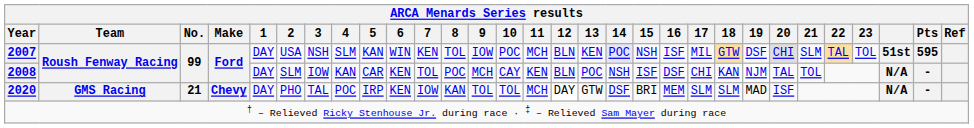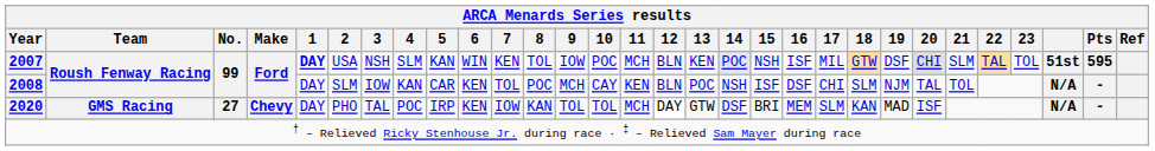 <table class="wikitable" style="text-align:center; font-size:75%">
 <tr>
 <th colspan=30><a href='#'>ARCA Menards Series</a> results</th>
 </tr>
 <tr>
 <th>Year</th>
 <th>Team</th>
 <th>No.</th>
 <th>Make</th>
 <th>1</th>
 <th>2</th>
 <th>3</th>
 <th>4</th>
 <th>5</th>
 <th>6</th>
 <th>7</th>
 <th>8</th>
 <th>9</th>
 <th>10</th>
 <th>11</th>
 <th>12</th>
 <th>13</th>
 <th>14</th>
 <th>15</th>
 <th>16</th>
 <th>17</th>
 <th>18</th>
 <th>19</th>
 <th>20</th>
 <th>21</th>
 <th>22</th>
 <th>23</th>
 <th></th>
 <th>Pts</th>
 <th>Ref</th>
 </tr>
 <tr>
 <th><a href='#'>2007</a></th>
 <th rowspan=2 nowrap><a href='#'>Roush Fenway Racing</a></th>
 <th rowspan=2>99</th>
 <th rowspan=2><a href='#'>Ford</a></th>
-<td><a href='#'>DAY</a></td>
+<td><strong><a href='#'>DAY</a></strong></td>
 <td><a href='#'>USA</a></td>
 <td><a href='#'>NSH</a></td>
 <td><a href='#'>SLM</a></td>
 <td><a href='#'>KAN</a></td>
 <td><a href='#'>WIN</a></td>
 <td><a href='#'>KEN</a></td>
 <td><a href='#'>TOL</a></td>
 <td><a href='#'>IOW</a></td>
 <td><a href='#'>POC</a></td>
 <td><a href='#'>MCH</a></td>
 <td><a href='#'>BLN</a></td>
 <td><a href='#'>KEN</a></td>
 <td style="background: lavender;"><a href='#'>POC</a></td>
 <td><a href='#'>NSH</a></td>
 <td><a href='#'>ISF</a></td>
 <td><a href='#'>MIL</a></td>
 <td style="background:#FFDF9F;"><a href='#'>GTW</a><br></td>
 <td><a href='#'>DSF</a></td>
 <td style="background:#DFDFDF;"><a href='#'>CHI</a><br></td>
 <td><a href='#'>SLM</a></td>
 <td style="background:#FFDF9F;"><a href='#'>TAL</a><br></td>
 <td><a href='#'>TOL</a></td>
 <th>51st</th>
 <th>595</th>
 <th></th>
 </tr>
 <tr>
 <th><a href='#'>2008</a></th>
 <td><a href='#'>DAY</a></td>
 <td><a href='#'>SLM</a></td>
 <td><a href='#'>IOW</a></td>
 <td><a href='#'>KAN</a></td>
 <td><a href='#'>CAR</a></td>
 <td><a href='#'>KEN</a></td>
 <td><a href='#'>TOL</a></td>
 <td><a href='#'>POC</a></td>
 <td><a href='#'>MCH</a></td>
 <td><a href='#'>CAY</a></td>
 <td><a href='#'>KEN</a></td>
 <td><a href='#'>BLN</a></td>
 <td><a href='#'>POC</a></td>
 <td><a href='#'>NSH</a></td>
 <td><a href='#'>ISF</a></td>
 <td><a href='#'>DSF</a></td>
 <td><a href='#'>CHI</a></td>
-<td><a href='#'>KAN</a></td>
+<td><a href='#'>SLM</a></td>
 <td style="background:#FFFFFF;"><a href='#'>NJM</a><br></td>
 <td><a href='#'>TAL</a></td>
 <td><a href='#'>TOL</a></td>
 <td colspan=2></td>
 <th>N/A</th>
 <th>-</th>
 <th></th>
 </tr>
 <tr>
 <th><a href='#'>2020</a></th>
 <th nowrap><a href='#'>GMS Racing</a></th>
-<th>21</th>
+<th>27</th>
 <th><a href='#'>Chevy</a></th>
 <td><a href='#'>DAY</a></td>
 <td><a href='#'>PHO</a></td>
 <td><a href='#'>TAL</a></td>
 <td><a href='#'>POC</a></td>
 <td><a href='#'>IRP</a></td>
 <td><a href='#'>KEN</a></td>
 <td><a href='#'>IOW</a></td>
 <td><a href='#'>KAN</a></td>
 <td><a href='#'>TOL</a></td>
 <td><a href='#'>TOL</a></td>
 <td><a href='#'>MCH</a></td>
 <td style="background:#FFFFFF;">DAY<br></td>
 <td>GTW</td>
 <td><a href='#'>DSF</a></td>
 <td>BRI</td>
 <td><a href='#'>MEM</a></td>
 <td><a href='#'>SLM</a></td>
-<td><a href='#'>SLM</a></td>
+<td><a href='#'>KAN</a></td>
 <td>MAD</td>
 <td><a href='#'>ISF</a></td>
 <td colspan=3></td>
 <th>N/A</th>
 <th>-</th>
 <th></th>
 </tr>
 <tr>
 <td colspan=43><small><sup>†</sup> – Relieved <a href='#'>Ricky Stenhouse Jr.</a> during race · <sup>‡</sup> – Relieved <a href='#'>Sam Mayer</a> during race</small></td>
 </tr>
 </table>
